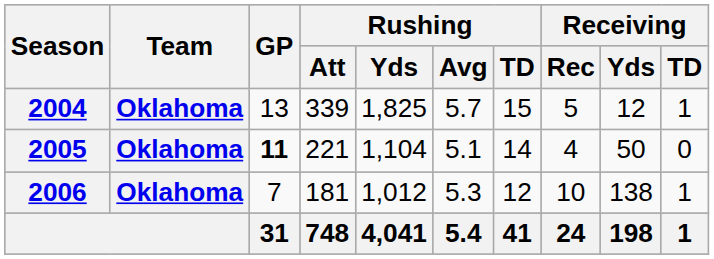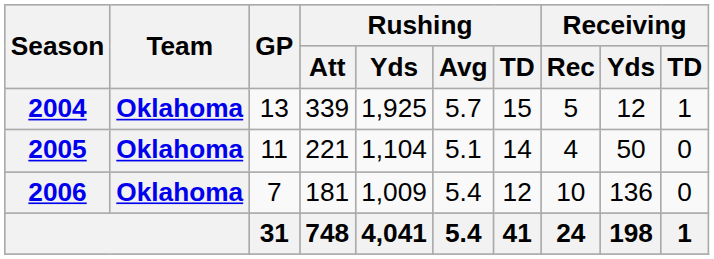 <table class="wikitable" style="text-align:center">
 <tr>
 <th rowspan="2">Season</th>
 <th rowspan="2">Team</th>
 <th rowspan="2">GP</th>
 <th colspan="4">Rushing</th>
 <th colspan="3">Receiving</th>
 </tr>
 <tr>
 <th>Att</th>
 <th>Yds</th>
 <th>Avg</th>
 <th>TD</th>
 <th>Rec</th>
 <th>Yds</th>
 <th>TD</th>
 </tr>
 <tr>
 <th><a href='#'>2004</a></th>
 <th><a href='#'>Oklahoma</a></th>
 <td>13</td>
 <td>339</td>
-<td>1,825</td>
+<td>1,925</td>
 <td>5.7</td>
 <td>15</td>
 <td>5</td>
 <td>12</td>
 <td>1</td>
 </tr>
 <tr>
 <th><a href='#'>2005</a></th>
 <th><a href='#'>Oklahoma</a></th>
-<td><strong>11</strong></td>
+<td>11</td>
 <td>221</td>
 <td>1,104</td>
 <td>5.1</td>
 <td>14</td>
 <td>4</td>
 <td>50</td>
 <td>0</td>
 </tr>
 <tr>
 <th><a href='#'>2006</a></th>
 <th><a href='#'>Oklahoma</a></th>
 <td>7</td>
 <td>181</td>
-<td>1,012</td>
-<td>5.3</td>
+<td>1,009</td>
+<td>5.4</td>
 <td>12</td>
 <td>10</td>
-<td>138</td>
-<td>1</td>
+<td>136</td>
+<td>0</td>
 </tr>
 <tr>
 <th colspan="2"></th>
 <th>31</th>
 <th>748</th>
 <th>4,041</th>
 <th>5.4</th>
 <th>41</th>
 <th>24</th>
 <th>198</th>
 <th>1</th>
 </tr>
 </table>
